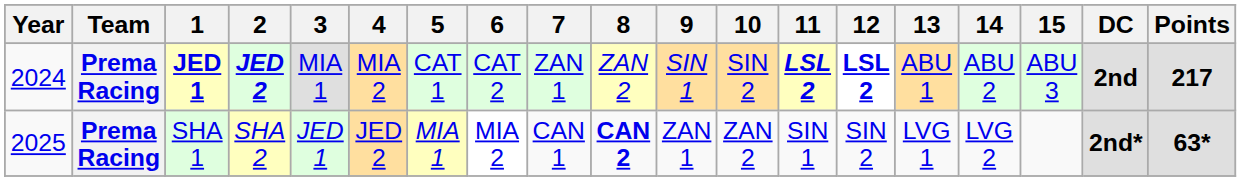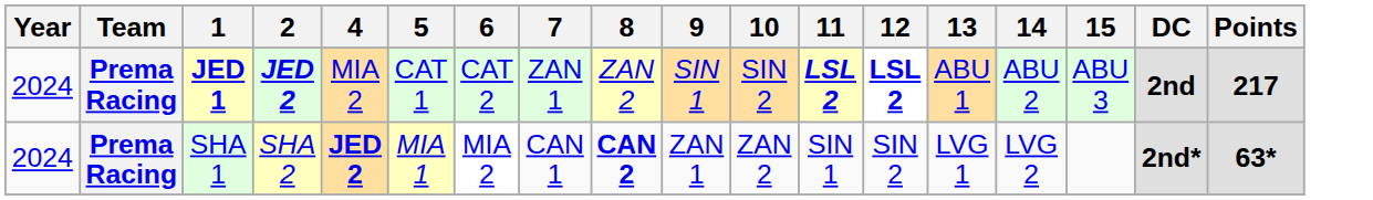 <table class="wikitable" style="text-align:center; font-size:85%;">
 <tr>
 <th scope="col">Year</th>
 <th scope="col">Team</th>
 <th scope="col">1</th>
 <th scope="col">2</th>
-<th scope="col">3</th>
 <th scope="col">4</th>
 <th scope="col">5</th>
 <th scope="col">6</th>
 <th scope="col">7</th>
 <th scope="col">8</th>
 <th scope="col">9</th>
 <th scope="col">10</th>
 <th scope="col">11</th>
 <th scope="col">12</th>
 <th scope="col">13</th>
 <th scope="col">14</th>
 <th scope="col">15</th>
 <th scope="col">DC</th>
 <th scope="col">Points</th>
 </tr>
 <tr>
 <td scope="row"><a href='#'>2024</a></td>
 <th><a href='#'>Prema Racing</a></th>
 <td style="background:#FFFFBF;"><strong><a href='#'>JED<br>1</a></strong><br></td>
 <td style="background:#DFFFDF;"><strong><em><a href='#'>JED<br>2</a></em></strong><br></td>
-<td style="background:#DFDFDF;"><a href='#'>MIA<br>1</a><br></td>
 <td style="background:#FFDF9F;"><a href='#'>MIA<br>2</a><br></td>
 <td style="background:#DFFFDF;"><a href='#'>CAT<br>1</a><br></td>
 <td style="background:#DFFFDF;"><a href='#'>CAT<br>2</a><br></td>
 <td style="background:#DFFFDF;"><a href='#'>ZAN<br>1</a><br></td>
 <td style="background:#FFFFBF;"><em><a href='#'>ZAN<br>2</a></em><br></td>
 <td style="background:#FFDF9F;"><em><a href='#'>SIN<br>1</a></em><br></td>
 <td style="background:#FFDF9F;"><a href='#'>SIN<br>2</a><br></td>
 <td style="background:#FFFFBF;"><strong><em><a href='#'>LSL<br>2</a></em></strong><br></td>
 <td style="background:#FFFFFF;"><strong><a href='#'>LSL<br>2</a></strong><br></td>
 <td style="background:#FFDF9F;"><a href='#'>ABU<br>1</a><br></td>
 <td style="background:#DFFFDF;"><a href='#'>ABU<br>2</a><br></td>
 <td style="background:#DFFFDF;"><a href='#'>ABU<br>3</a><br></td>
 <th style="background:#DFDFDF;">2nd</th>
 <th style="background:#DFDFDF;">217</th>
 </tr>
 <tr>
-<td scope="row"><a href='#'>2025</a></td>
+<td scope="row"><a href='#'>2024</a></td>
 <th><a href='#'>Prema Racing</a></th>
 <td style="background:#DFFFDF;"><a href='#'>SHA<br>1</a><br></td>
 <td style="background:#FFFFBF;"><em><a href='#'>SHA<br>2</a></em><br></td>
-<td style="background:#DFFFDF;"><em><a href='#'>JED<br>1</a></em><br></td>
-<td style="background:#FFDF9F;"><a href='#'>JED<br>2</a><br></td>
+<td style="background:#FFDF9F;"><strong><a href='#'>JED<br>2</a><br></strong></td>
 <td style="background:#FFFFBF;"><em><a href='#'>MIA<br>1</a></em><br></td>
 <td style="background:#FFFFFF;"><a href='#'>MIA<br>2</a><br></td>
 <td style="background:#;"><a href='#'>CAN<br>1</a><br></td>
 <td style="background:#;"><strong><a href='#'>CAN<br>2</a><br></strong></td>
 <td style="background:#;"><a href='#'>ZAN<br>1</a><br></td>
 <td style="background:#;"><a href='#'>ZAN<br>2</a><br></td>
 <td style="background:#;"><a href='#'>SIN<br>1</a><br></td>
 <td style="background:#;"><a href='#'>SIN<br>2</a><br></td>
 <td style="background:#;"><a href='#'>LVG<br>1</a><br></td>
 <td style="background:#;"><a href='#'>LVG<br>2</a><br></td>
 <td></td>
 <th style="background:#DFDFDF;">2nd*</th>
 <th style="background:#DFDFDF;">63*</th>
 </tr>
 </table>
